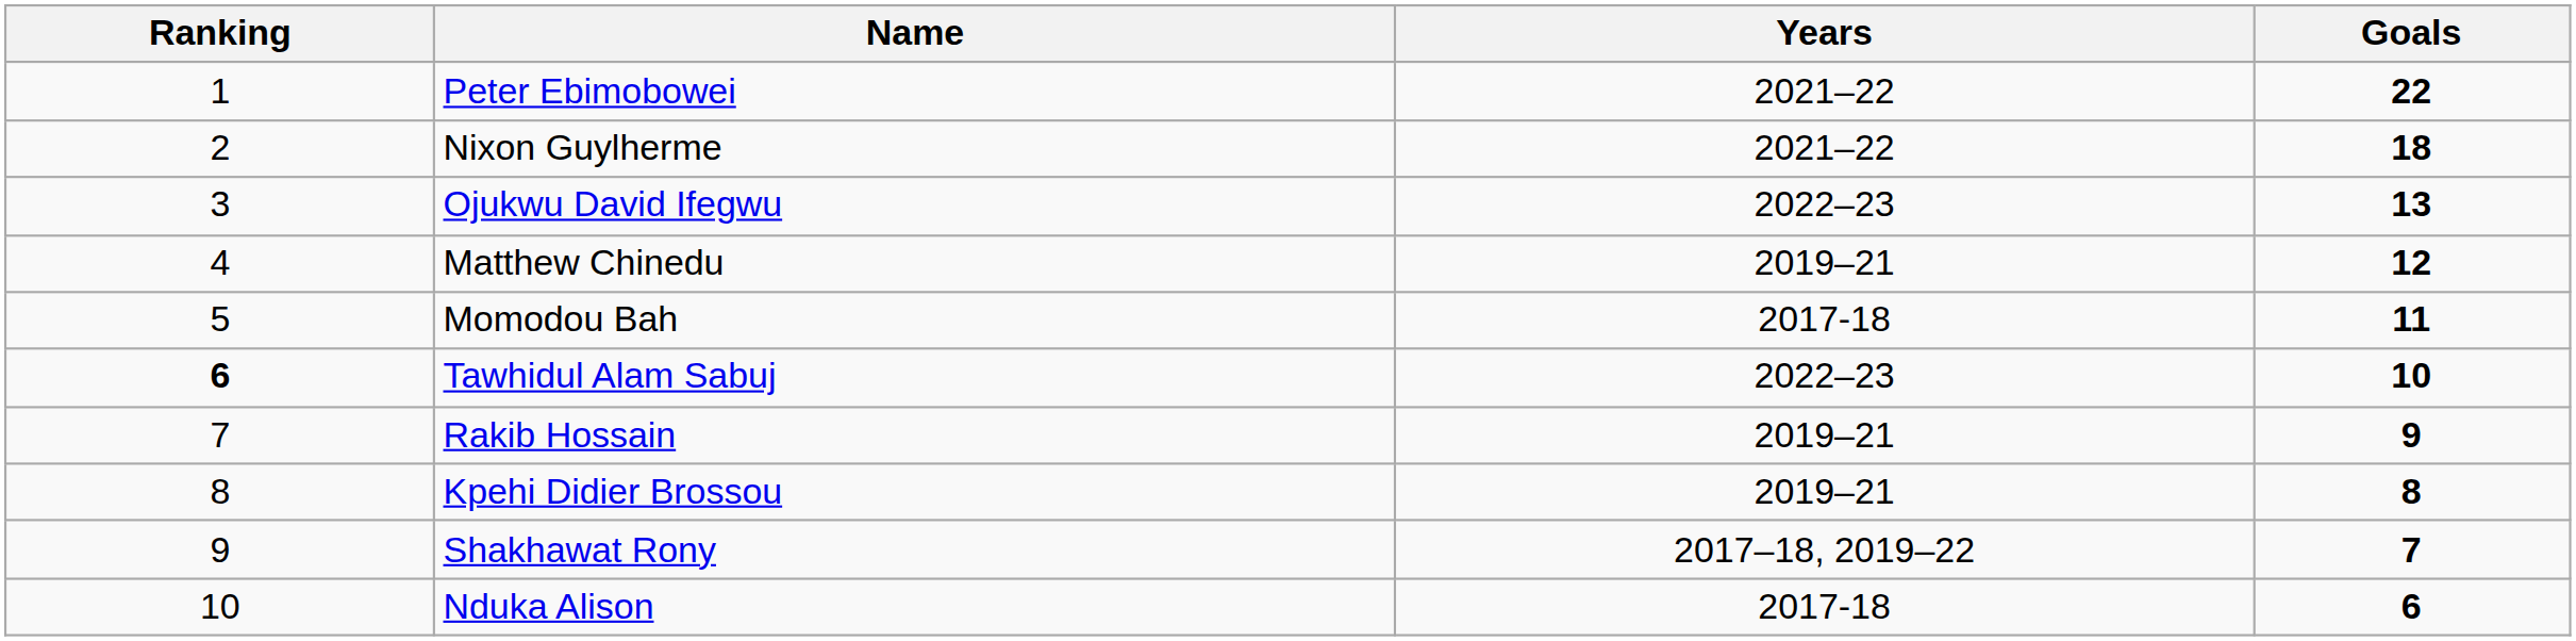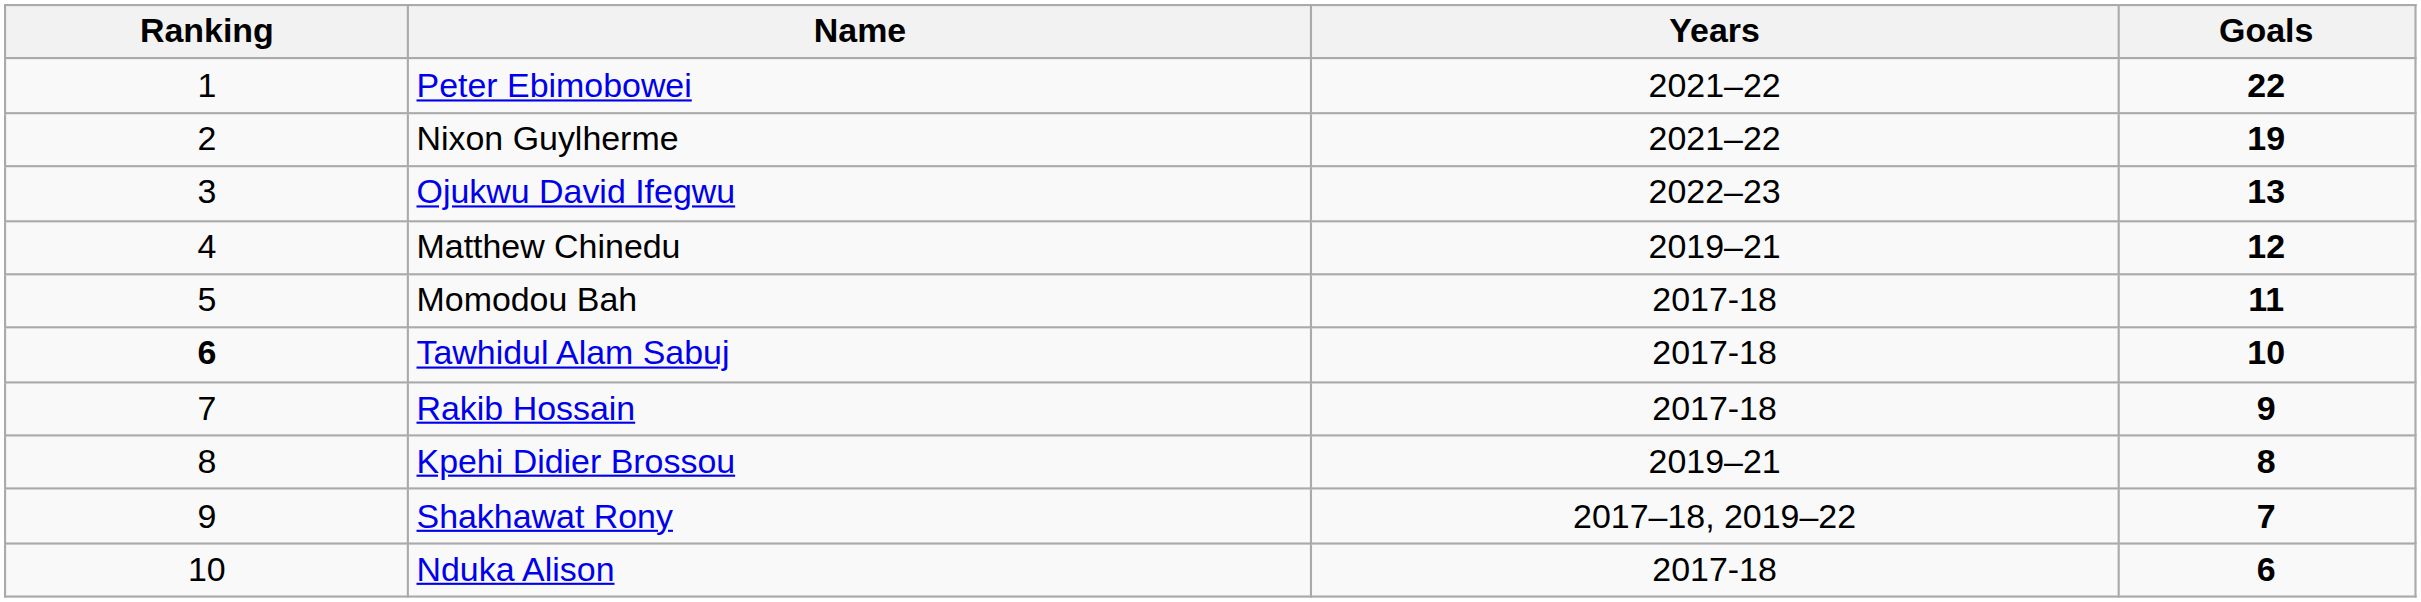 <table class="wikitable" style="text-align:center;width:90%">
 <tr>
 <th>Ranking</th>
 <th>Name</th>
 <th>Years</th>
 <th>Goals</th>
 </tr>
 <tr>
 <td>1</td>
 <td align="left"> <a href='#'>Peter Ebimobowei</a></td>
 <td>2021–22</td>
 <td><strong>22</strong></td>
 </tr>
 <tr>
 <td>2</td>
 <td align="left"> Nixon Guylherme</td>
 <td>2021–22</td>
-<td><strong>18</strong></td>
+<td><strong>19</strong></td>
 </tr>
 <tr>
 <td>3</td>
 <td align="left"> <a href='#'>Ojukwu David Ifegwu</a></td>
 <td>2022–23</td>
 <td><strong>13</strong></td>
 </tr>
 <tr>
 <td>4</td>
 <td align="left"> Matthew Chinedu</td>
 <td>2019–21</td>
 <td><strong>12</strong></td>
 </tr>
 <tr>
 <td>5</td>
 <td align="left"> Momodou Bah</td>
 <td>2017-18</td>
 <td><strong>11</strong></td>
 </tr>
 <tr>
 <td><strong>6</strong></td>
 <td align="left"> <a href='#'>Tawhidul Alam Sabuj</a></td>
-<td>2022–23</td>
+<td>2017-18</td>
 <td><strong>10</strong></td>
 </tr>
 <tr>
 <td>7</td>
 <td align="left"> <a href='#'>Rakib Hossain</a></td>
-<td>2019–21</td>
+<td>2017-18</td>
 <td><strong>9</strong></td>
 </tr>
 <tr>
 <td>8</td>
 <td align="left"> <a href='#'>Kpehi Didier Brossou</a></td>
 <td>2019–21</td>
 <td><strong>8</strong></td>
 </tr>
 <tr>
 <td>9</td>
 <td align="left"> <a href='#'>Shakhawat Rony</a></td>
 <td>2017–18, 2019–22</td>
 <td><strong>7</strong></td>
 </tr>
 <tr>
 <td>10</td>
 <td align="left"> <a href='#'>Nduka Alison</a></td>
 <td>2017-18</td>
 <td><strong>6</strong></td>
 </tr>
 </table>
